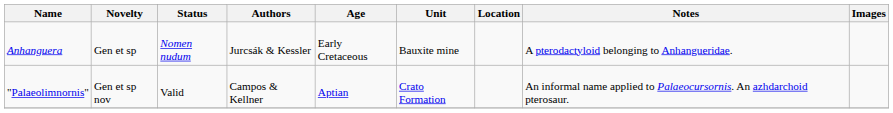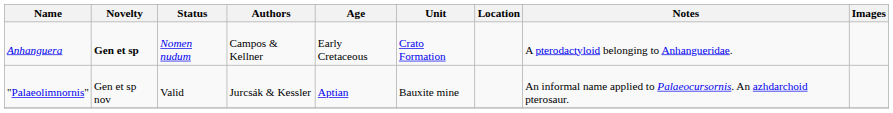 <table class="wikitable sortable" align="center" width="100%">
 <tr>
 <th>Name</th>
 <th>Novelty</th>
 <th>Status</th>
 <th>Authors</th>
 <th>Age</th>
 <th>Unit</th>
 <th>Location</th>
 <th>Notes</th>
 <th>Images</th>
 </tr>
 <tr>
 <td><br><em><a href='#'>Anhanguera</a></em></td>
-<td><br>Gen et sp</td>
+<td><strong><br>Gen et sp</strong></td>
 <td><br><em><a href='#'>Nomen nudum</a></em></td>
-<td><br>Jurcsák & Kessler</td>
+<td><br>Campos & Kellner</td>
 <td><br>Early Cretaceous</td>
-<td><br>Bauxite mine</td>
+<td><br><a href='#'>Crato Formation</a></td>
 <td><br></td>
 <td><br>A <a href='#'>pterodactyloid</a> belonging to <a href='#'>Anhangueridae</a>.</td>
 <td></td>
 </tr>
 <tr>
 <td><br>"<a href='#'>Palaeolimnornis</a>"</td>
 <td><br>Gen et sp nov</td>
 <td><br>Valid</td>
-<td><br>Campos & Kellner</td>
+<td><br>Jurcsák & Kessler</td>
 <td><br><a href='#'>Aptian</a></td>
-<td><br><a href='#'>Crato Formation</a></td>
+<td><br>Bauxite mine</td>
 <td><br></td>
 <td><br>An informal name applied to <em><a href='#'>Palaeocursornis</a></em>. An <a href='#'>azhdarchoid</a> pterosaur.</td>
 <td></td>
 </tr>
 <tr>
 </tr>
 </table>
